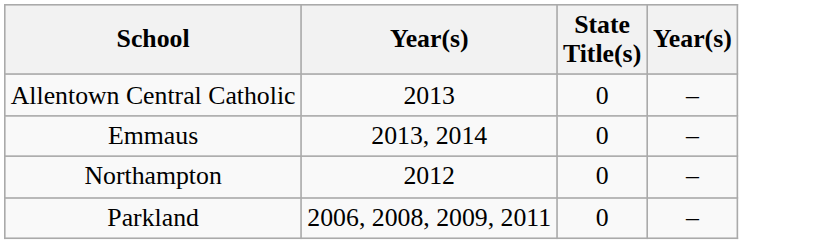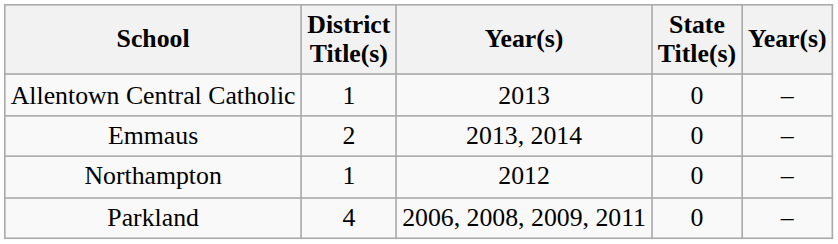 <table class="wikitable" style="text-align:center">
 <tr>
 <th>School</th>
+<th>District<br>Title(s)</th>
 <th>Year(s)</th>
 <th>State<br>Title(s)</th>
 <th>Year(s)</th>
 </tr>
 <tr>
 <td>Allentown Central Catholic</td>
+<td>1</td>
 <td>2013</td>
 <td>0</td>
 <td>–</td>
 </tr>
 <tr>
 <td>Emmaus</td>
+<td>2</td>
 <td>2013, 2014</td>
 <td>0</td>
 <td>–</td>
 </tr>
 <tr>
 <td>Northampton</td>
+<td>1</td>
 <td>2012</td>
 <td>0</td>
 <td>–</td>
 </tr>
 <tr>
 <td>Parkland</td>
+<td>4</td>
 <td>2006, 2008, 2009, 2011</td>
 <td>0</td>
 <td>–</td>
 </tr>
 </table>
